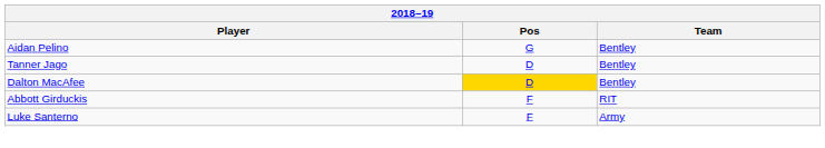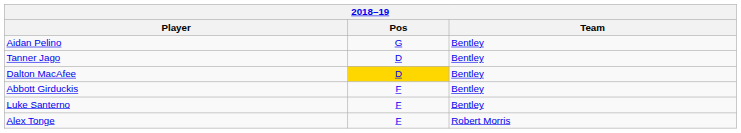 <table class="wikitable" width=95%>
 <tr>
 <th colspan=3><a href='#'>2018–19</a></th>
 </tr>
 <tr>
 <th>Player</th>
 <th>Pos</th>
 <th>Team</th>
 </tr>
 <tr>
 <td><a href='#'>Aidan Pelino</a></td>
 <td style="text-align:center;"><a href='#'>G</a></td>
 <td><a href='#'>Bentley</a></td>
 </tr>
 <tr>
 <td><a href='#'>Tanner Jago</a></td>
 <td style="text-align:center;"><a href='#'>D</a></td>
 <td><a href='#'>Bentley</a></td>
 </tr>
 <tr>
 <td><a href='#'>Dalton MacAfee</a></td>
 <td style="background: gold; text-align:center;"><a href='#'>D</a></td>
 <td><a href='#'>Bentley</a></td>
 </tr>
 <tr>
 <td><a href='#'>Abbott Girduckis</a></td>
 <td style="text-align:center;"><a href='#'>F</a></td>
-<td><a href='#'>RIT</a></td>
+<td><a href='#'>Bentley</a></td>
 </tr>
 <tr>
 <td><a href='#'>Luke Santerno</a></td>
 <td style="text-align:center;"><a href='#'>F</a></td>
-<td><a href='#'>Army</a></td>
+<td><a href='#'>Bentley</a></td>
+</tr>
+<tr>
+<td><a href='#'>Alex Tonge</a></td>
+<td style="text-align:center;"><a href='#'>F</a></td>
+<td><a href='#'>Robert Morris</a></td>
 </tr>
 </table>
